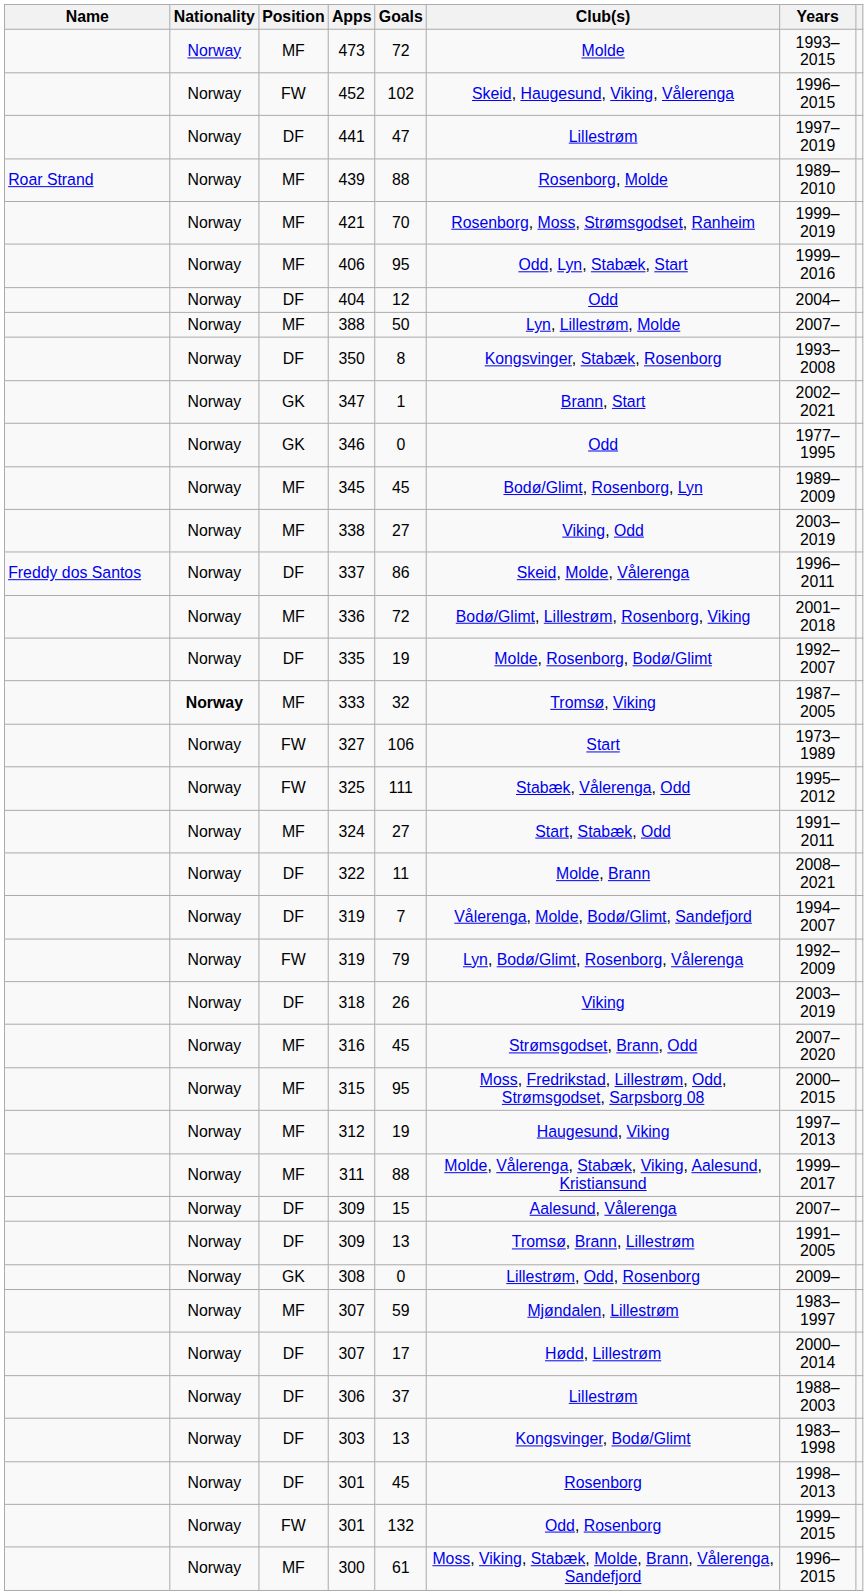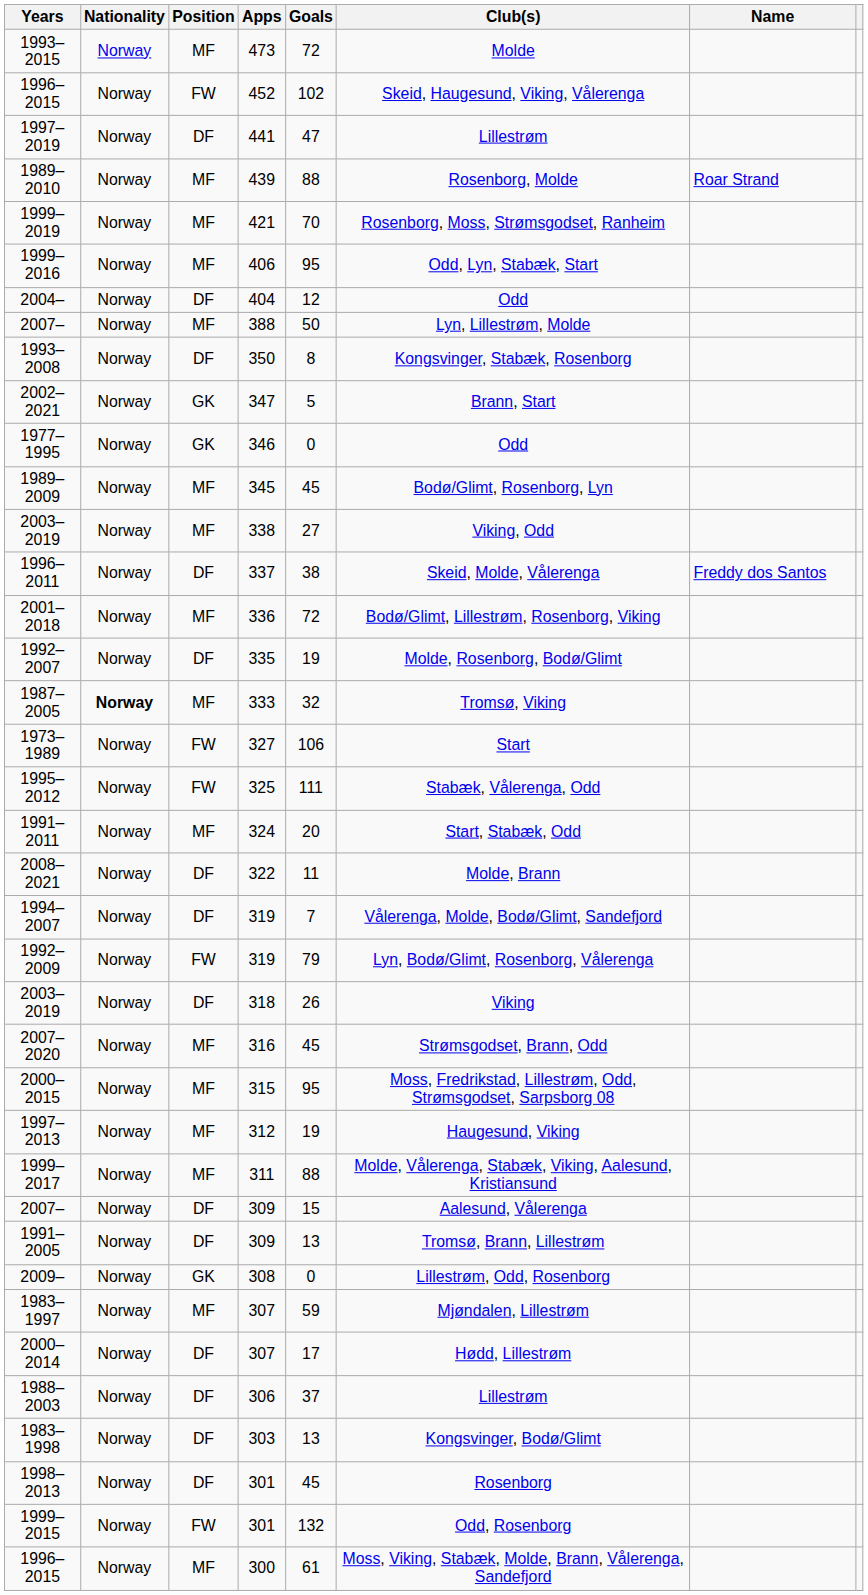 <table class="wikitable sortable" style="text-align: center;">
 <tr>
-<th style="width:10em">Name</th>
+<th>Years</th>
 <th>Nationality</th>
 <th>Position</th>
 <th>Apps</th>
 <th>Goals</th>
 <th>Club(s)</th>
-<th>Years</th>
+<th style="width:10em">Name</th>
 <th></th>
 </tr>
 <tr>
-<td align="left"></td>
+<td>1993–2015</td>
 <td> <a href='#'>Norway</a></td>
 <td>MF</td>
 <td>473</td>
 <td>72</td>
 <td><a href='#'>Molde</a></td>
-<td>1993–2015</td>
+<td align="left"></td>
 <td></td>
 </tr>
 <tr>
-<td align="left"></td>
+<td>1996–2015</td>
 <td> Norway</td>
 <td>FW</td>
 <td>452</td>
 <td>102</td>
 <td><a href='#'>Skeid</a>, <a href='#'>Haugesund</a>, <a href='#'>Viking</a>, <a href='#'>Vålerenga</a></td>
-<td>1996–2015</td>
+<td align="left"></td>
 <td></td>
 </tr>
 <tr>
-<td align="left"></td>
+<td>1997–2019</td>
 <td> Norway</td>
 <td>DF</td>
 <td>441</td>
 <td>47</td>
 <td><a href='#'>Lillestrøm</a></td>
-<td>1997–2019</td>
+<td align="left"></td>
 <td></td>
 </tr>
 <tr>
-<td align="left"><a href='#'>Roar Strand</a></td>
+<td>1989–2010</td>
 <td> Norway</td>
 <td>MF</td>
 <td>439</td>
 <td>88</td>
 <td><a href='#'>Rosenborg</a>, <a href='#'>Molde</a></td>
-<td>1989–2010</td>
+<td align="left"><a href='#'>Roar Strand</a></td>
 <td></td>
 </tr>
 <tr>
-<td align="left"></td>
+<td>1999–2019</td>
 <td> Norway</td>
 <td>MF</td>
 <td>421</td>
 <td>70</td>
 <td><a href='#'>Rosenborg</a>, <a href='#'>Moss</a>, <a href='#'>Strømsgodset</a>, <a href='#'>Ranheim</a></td>
-<td>1999–2019</td>
+<td align="left"></td>
 <td></td>
 </tr>
 <tr>
-<td align="left"></td>
+<td>1999–2016</td>
 <td> Norway</td>
 <td>MF</td>
 <td>406</td>
 <td>95</td>
 <td><a href='#'>Odd</a>, <a href='#'>Lyn</a>, <a href='#'>Stabæk</a>, <a href='#'>Start</a></td>
-<td>1999–2016</td>
+<td align="left"></td>
 <td></td>
 </tr>
 <tr>
-<td align="left"></td>
+<td>2004–</td>
 <td> Norway</td>
 <td>DF</td>
 <td>404</td>
 <td>12</td>
 <td><a href='#'>Odd</a></td>
-<td>2004–</td>
+<td align="left"></td>
 <td></td>
 </tr>
 <tr>
-<td align="left"></td>
+<td>2007–</td>
 <td> Norway</td>
 <td>MF</td>
 <td>388</td>
 <td>50</td>
 <td><a href='#'>Lyn</a>, <a href='#'>Lillestrøm</a>, <a href='#'>Molde</a></td>
-<td>2007–</td>
+<td align="left"></td>
 <td></td>
 </tr>
 <tr>
-<td align="left"></td>
+<td>1993–2008</td>
 <td> Norway</td>
 <td>DF</td>
 <td>350</td>
 <td>8</td>
 <td><a href='#'>Kongsvinger</a>, <a href='#'>Stabæk</a>, <a href='#'>Rosenborg</a></td>
-<td>1993–2008</td>
+<td align="left"></td>
 <td></td>
 </tr>
 <tr>
-<td align="left"></td>
+<td>2002–2021</td>
 <td> Norway</td>
 <td>GK</td>
 <td>347</td>
-<td>1</td>
+<td>5</td>
 <td><a href='#'>Brann</a>, <a href='#'>Start</a></td>
-<td>2002–2021</td>
+<td align="left"></td>
 <td></td>
 </tr>
 <tr>
-<td align="left"></td>
+<td>1977–1995</td>
 <td> Norway</td>
 <td>GK</td>
 <td>346</td>
 <td>0</td>
 <td><a href='#'>Odd</a></td>
-<td>1977–1995</td>
+<td align="left"></td>
 <td></td>
 </tr>
 <tr>
-<td align="left"></td>
+<td>1989–2009</td>
 <td> Norway</td>
 <td>MF</td>
 <td>345</td>
 <td>45</td>
 <td><a href='#'>Bodø/Glimt</a>, <a href='#'>Rosenborg</a>, <a href='#'>Lyn</a></td>
-<td>1989–2009</td>
+<td align="left"></td>
 <td></td>
 </tr>
 <tr>
-<td align="left"></td>
+<td>2003–2019</td>
 <td> Norway</td>
 <td>MF</td>
 <td>338</td>
 <td>27</td>
 <td><a href='#'>Viking</a>, <a href='#'>Odd</a></td>
-<td>2003–2019</td>
+<td align="left"></td>
 <td></td>
 </tr>
 <tr>
-<td align="left"><a href='#'>Freddy dos Santos</a></td>
+<td>1996–2011</td>
 <td> Norway</td>
 <td>DF</td>
 <td>337</td>
-<td>86</td>
+<td>38</td>
 <td><a href='#'>Skeid</a>, <a href='#'>Molde</a>, <a href='#'>Vålerenga</a></td>
-<td>1996–2011</td>
+<td align="left"><a href='#'>Freddy dos Santos</a></td>
 <td></td>
 </tr>
 <tr>
-<td align="left"></td>
+<td>2001–2018</td>
 <td> Norway</td>
 <td>MF</td>
 <td>336</td>
 <td>72</td>
 <td><a href='#'>Bodø/Glimt</a>, <a href='#'>Lillestrøm</a>, <a href='#'>Rosenborg</a>, <a href='#'>Viking</a></td>
-<td>2001–2018</td>
+<td align="left"></td>
 <td></td>
 </tr>
 <tr>
-<td align="left"></td>
+<td>1992–2007</td>
 <td> Norway</td>
 <td>DF</td>
 <td>335</td>
 <td>19</td>
 <td><a href='#'>Molde</a>, <a href='#'>Rosenborg</a>, <a href='#'>Bodø/Glimt</a></td>
-<td>1992–2007</td>
+<td align="left"></td>
 <td></td>
 </tr>
 <tr>
-<td align="left"></td>
+<td>1987–2005</td>
 <td><strong> Norway</strong></td>
 <td>MF</td>
 <td>333</td>
 <td>32</td>
 <td><a href='#'>Tromsø</a>, <a href='#'>Viking</a></td>
-<td>1987–2005</td>
+<td align="left"></td>
 <td></td>
 </tr>
 <tr>
-<td align="left"></td>
+<td>1973–1989</td>
 <td> Norway</td>
 <td>FW</td>
 <td>327</td>
 <td>106</td>
 <td><a href='#'>Start</a></td>
-<td>1973–1989</td>
+<td align="left"></td>
 <td></td>
 </tr>
 <tr>
-<td align="left"></td>
+<td>1995–2012</td>
 <td> Norway</td>
 <td>FW</td>
 <td>325</td>
 <td>111</td>
 <td><a href='#'>Stabæk</a>, <a href='#'>Vålerenga</a>, <a href='#'>Odd</a></td>
-<td>1995–2012</td>
+<td align="left"></td>
 <td></td>
 </tr>
 <tr>
-<td align="left"></td>
+<td>1991–2011</td>
 <td> Norway</td>
 <td>MF</td>
 <td>324</td>
-<td>27</td>
+<td>20</td>
 <td><a href='#'>Start</a>, <a href='#'>Stabæk</a>, <a href='#'>Odd</a></td>
-<td>1991–2011</td>
+<td align="left"></td>
 <td></td>
 </tr>
 <tr>
-<td align="left"></td>
+<td>2008–2021</td>
 <td> Norway</td>
 <td>DF</td>
 <td>322</td>
 <td>11</td>
 <td><a href='#'>Molde</a>, <a href='#'>Brann</a></td>
-<td>2008–2021</td>
+<td align="left"></td>
 <td></td>
 </tr>
 <tr>
-<td align="left"></td>
+<td>1994–2007</td>
 <td> Norway</td>
 <td>DF</td>
 <td>319</td>
 <td>7</td>
 <td><a href='#'>Vålerenga</a>, <a href='#'>Molde</a>, <a href='#'>Bodø/Glimt</a>, <a href='#'>Sandefjord</a></td>
-<td>1994–2007</td>
+<td align="left"></td>
 <td></td>
 </tr>
 <tr>
-<td align="left"></td>
+<td>1992–2009</td>
 <td> Norway</td>
 <td>FW</td>
 <td>319</td>
 <td>79</td>
 <td><a href='#'>Lyn</a>, <a href='#'>Bodø/Glimt</a>, <a href='#'>Rosenborg</a>, <a href='#'>Vålerenga</a></td>
-<td>1992–2009</td>
+<td align="left"></td>
 <td></td>
 </tr>
 <tr>
-<td align="left"></td>
+<td>2003–2019</td>
 <td> Norway</td>
 <td>DF</td>
 <td>318</td>
 <td>26</td>
 <td><a href='#'>Viking</a></td>
-<td>2003–2019</td>
+<td align="left"></td>
 <td></td>
 </tr>
 <tr>
-<td align="left"></td>
+<td>2007–2020</td>
 <td> Norway</td>
 <td>MF</td>
 <td>316</td>
 <td>45</td>
 <td><a href='#'>Strømsgodset</a>, <a href='#'>Brann</a>, <a href='#'>Odd</a></td>
-<td>2007–2020</td>
+<td align="left"></td>
 <td></td>
 </tr>
 <tr>
-<td align="left"></td>
+<td>2000–2015</td>
 <td> Norway</td>
 <td>MF</td>
 <td>315</td>
 <td>95</td>
 <td><a href='#'>Moss</a>, <a href='#'>Fredrikstad</a>, <a href='#'>Lillestrøm</a>, <a href='#'>Odd</a>, <a href='#'>Strømsgodset</a>, <a href='#'>Sarpsborg 08</a></td>
-<td>2000–2015</td>
+<td align="left"></td>
 <td></td>
 </tr>
 <tr>
-<td align="left"></td>
+<td>1997–2013</td>
 <td> Norway</td>
 <td>MF</td>
 <td>312</td>
 <td>19</td>
 <td><a href='#'>Haugesund</a>, <a href='#'>Viking</a></td>
-<td>1997–2013</td>
+<td align="left"></td>
 <td></td>
 </tr>
 <tr>
-<td align="left"></td>
+<td>1999–2017</td>
 <td> Norway</td>
 <td>MF</td>
 <td>311</td>
 <td>88</td>
 <td><a href='#'>Molde</a>, <a href='#'>Vålerenga</a>, <a href='#'>Stabæk</a>, <a href='#'>Viking</a>, <a href='#'>Aalesund</a>, <a href='#'>Kristiansund</a></td>
-<td>1999–2017</td>
+<td align="left"></td>
 <td></td>
 </tr>
 <tr>
-<td align="left"></td>
+<td>2007–</td>
 <td> Norway</td>
 <td>DF</td>
 <td>309</td>
 <td>15</td>
 <td><a href='#'>Aalesund</a>, <a href='#'>Vålerenga</a></td>
-<td>2007–</td>
+<td align="left"></td>
 <td></td>
 </tr>
 <tr>
-<td align="left"></td>
+<td>1991–2005</td>
 <td> Norway</td>
 <td>DF</td>
 <td>309</td>
 <td>13</td>
 <td><a href='#'>Tromsø</a>, <a href='#'>Brann</a>, <a href='#'>Lillestrøm</a></td>
-<td>1991–2005</td>
+<td align="left"></td>
 <td></td>
 </tr>
 <tr>
-<td align="left"></td>
+<td>2009–</td>
 <td> Norway</td>
 <td>GK</td>
 <td>308</td>
 <td>0</td>
 <td><a href='#'>Lillestrøm</a>, <a href='#'>Odd</a>, <a href='#'>Rosenborg</a></td>
-<td>2009–</td>
+<td align="left"></td>
 <td></td>
 </tr>
 <tr>
-<td align="left"></td>
+<td>1983–1997</td>
 <td> Norway</td>
 <td>MF</td>
 <td>307</td>
 <td>59</td>
 <td><a href='#'>Mjøndalen</a>, <a href='#'>Lillestrøm</a></td>
-<td>1983–1997</td>
+<td align="left"></td>
 <td></td>
 </tr>
 <tr>
-<td align="left"></td>
+<td>2000–2014</td>
 <td> Norway</td>
 <td>DF</td>
 <td>307</td>
 <td>17</td>
 <td><a href='#'>Hødd</a>, <a href='#'>Lillestrøm</a></td>
-<td>2000–2014</td>
+<td align="left"></td>
 <td></td>
 </tr>
 <tr>
-<td align="left"></td>
+<td>1988–2003</td>
 <td> Norway</td>
 <td>DF</td>
 <td>306</td>
 <td>37</td>
 <td><a href='#'>Lillestrøm</a></td>
-<td>1988–2003</td>
+<td align="left"></td>
 <td></td>
 </tr>
 <tr>
-<td align="left"></td>
+<td>1983–1998</td>
 <td> Norway</td>
 <td>DF</td>
 <td>303</td>
 <td>13</td>
 <td><a href='#'>Kongsvinger</a>, <a href='#'>Bodø/Glimt</a></td>
-<td>1983–1998</td>
+<td align="left"></td>
 <td></td>
 </tr>
 <tr>
-<td align="left"></td>
+<td>1998–2013</td>
 <td> Norway</td>
 <td>DF</td>
 <td>301</td>
 <td>45</td>
 <td><a href='#'>Rosenborg</a></td>
-<td>1998–2013</td>
+<td align="left"></td>
 <td></td>
 </tr>
 <tr>
-<td align="left"></td>
+<td>1999–2015</td>
 <td> Norway</td>
 <td>FW</td>
 <td>301</td>
 <td>132</td>
 <td><a href='#'>Odd</a>, <a href='#'>Rosenborg</a></td>
-<td>1999–2015</td>
+<td align="left"></td>
 <td></td>
 </tr>
 <tr>
-<td align="left"></td>
+<td>1996–2015</td>
 <td> Norway</td>
 <td>MF</td>
 <td>300</td>
 <td>61</td>
 <td><a href='#'>Moss</a>, <a href='#'>Viking</a>, <a href='#'>Stabæk</a>, <a href='#'>Molde</a>, <a href='#'>Brann</a>, <a href='#'>Vålerenga</a>, <a href='#'>Sandefjord</a></td>
-<td>1996–2015</td>
+<td align="left"></td>
 <td><br></td>
 </tr>
 </table>
